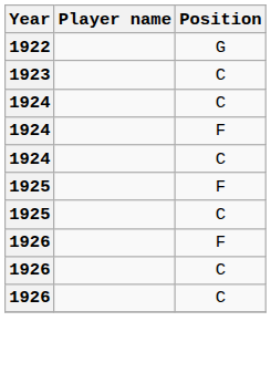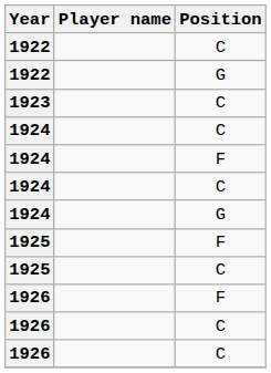 <table class="wikitable plainrowheaders">
 <tr>
 <th scope="col">Year</th>
 <th scope="col">Player name</th>
 <th scope="col">Position</th>
+</tr>
+<tr>
+<th scope="row" style="text-align:center;">1922</th>
+<td style="text-align:center;"></td>
+<td style="text-align:center;">C</td>
 </tr>
 <tr>
 <th scope="row" style="text-align:center;">1922</th>
 <td style="text-align:center;"></td>
 <td style="text-align:center;">G</td>
 </tr>
 <tr>
 <th scope="row" style="text-align:center;">1923</th>
 <td style="text-align:center;"></td>
 <td style="text-align:center;">C</td>
 </tr>
 <tr>
 <th scope="row" style="text-align:center;">1924</th>
 <td style="text-align:center;"></td>
 <td style="text-align:center;">C</td>
 </tr>
 <tr>
 <th scope="row" style="text-align:center;">1924</th>
 <td style="text-align:center;"></td>
 <td style="text-align:center;">F</td>
 </tr>
 <tr>
 <th scope="row" style="text-align:center;">1924</th>
 <td style="text-align:center;"></td>
 <td style="text-align:center;">C</td>
+</tr>
+<tr>
+<th scope="row" style="text-align:center;">1924</th>
+<td style="text-align:center;"></td>
+<td style="text-align:center;">G</td>
 </tr>
 <tr>
 <th scope="row" style="text-align:center;">1925</th>
 <td style="text-align:center;"></td>
 <td style="text-align:center;">F</td>
 </tr>
 <tr>
 <th scope="row" style="text-align:center;">1925</th>
 <td style="text-align:center;"></td>
 <td style="text-align:center;">C</td>
 </tr>
 <tr>
 <th scope="row" style="text-align:center;">1926</th>
 <td style="text-align:center;"></td>
 <td style="text-align:center;">F</td>
 </tr>
 <tr>
 <th scope="row" style="text-align:center;">1926</th>
 <td style="text-align:center;"></td>
 <td style="text-align:center;">C</td>
 </tr>
 <tr>
 <th scope="row" style="text-align:center;">1926</th>
 <td style="text-align:center;"></td>
 <td style="text-align:center;">C</td>
 </tr>
 <tr>
 </tr>
 </table>
